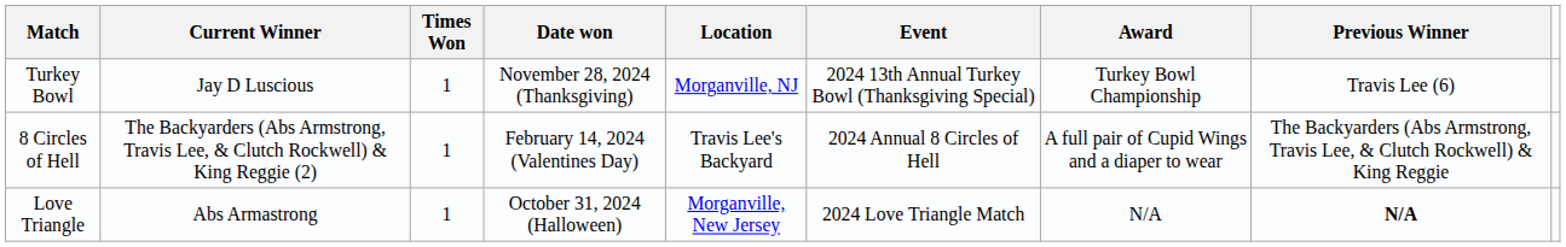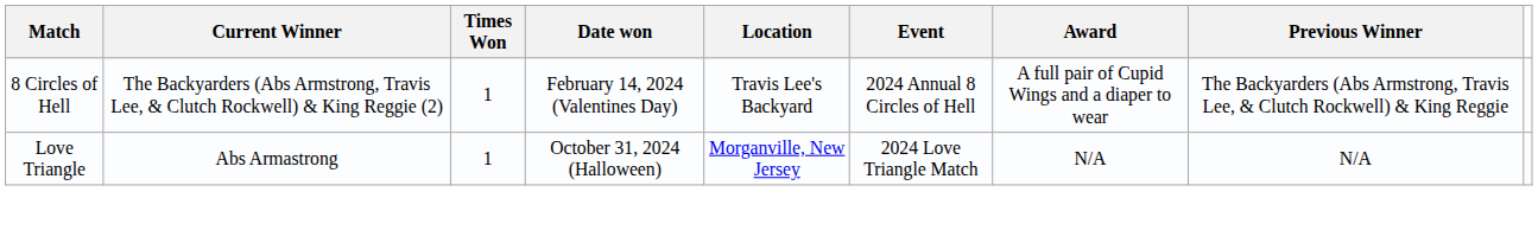 <table class="wikitable" style="background:#fcfdff; font-size:95%; text-align: center;">
 <tr>
 <th>Match</th>
 <th>Current Winner</th>
 <th>Times Won</th>
 <th>Date won</th>
 <th>Location</th>
 <th>Event</th>
 <th>Award</th>
 <th>Previous Winner</th>
-</tr>
-<tr>
-<td>Turkey Bowl</td>
-<td align=center>Jay D Luscious</td>
-<td align=center>1</td>
-<td align=center>November 28, 2024 (Thanksgiving)</td>
-<td align=center><a href='#'>Morganville, NJ</a></td>
-<td align=center>2024 13th Annual Turkey Bowl (Thanksgiving Special)</td>
-<td align=center>Turkey Bowl Championship</td>
-<td align=center>Travis Lee (6)</td>
-<td></td>
 </tr>
 <tr>
 <td>8 Circles of Hell</td>
 <td align=center>The Backyarders (Abs Armstrong, Travis Lee, & Clutch Rockwell) & King Reggie (2)</td>
 <td align=center>1</td>
 <td align=center>February 14, 2024 (Valentines Day)</td>
 <td align=center>Travis Lee's Backyard</td>
 <td align=center>2024 Annual 8 Circles of Hell</td>
 <td align=center>A full pair of Cupid Wings and a diaper to wear</td>
 <td align=center>The Backyarders (Abs Armstrong, Travis Lee, & Clutch Rockwell) & King Reggie</td>
 <td></td>
 </tr>
 <tr>
 <td>Love Triangle</td>
 <td align=center>Abs Armastrong</td>
 <td align=center>1</td>
 <td align=center>October 31, 2024 (Halloween)</td>
 <td align=center><a href='#'>Morganville, New Jersey</a></td>
 <td align=center>2024 Love Triangle Match</td>
 <td align=center>N/A</td>
-<td align=center><strong>N/A</strong></td>
+<td align=center>N/A</td>
 </tr>
 </table>
